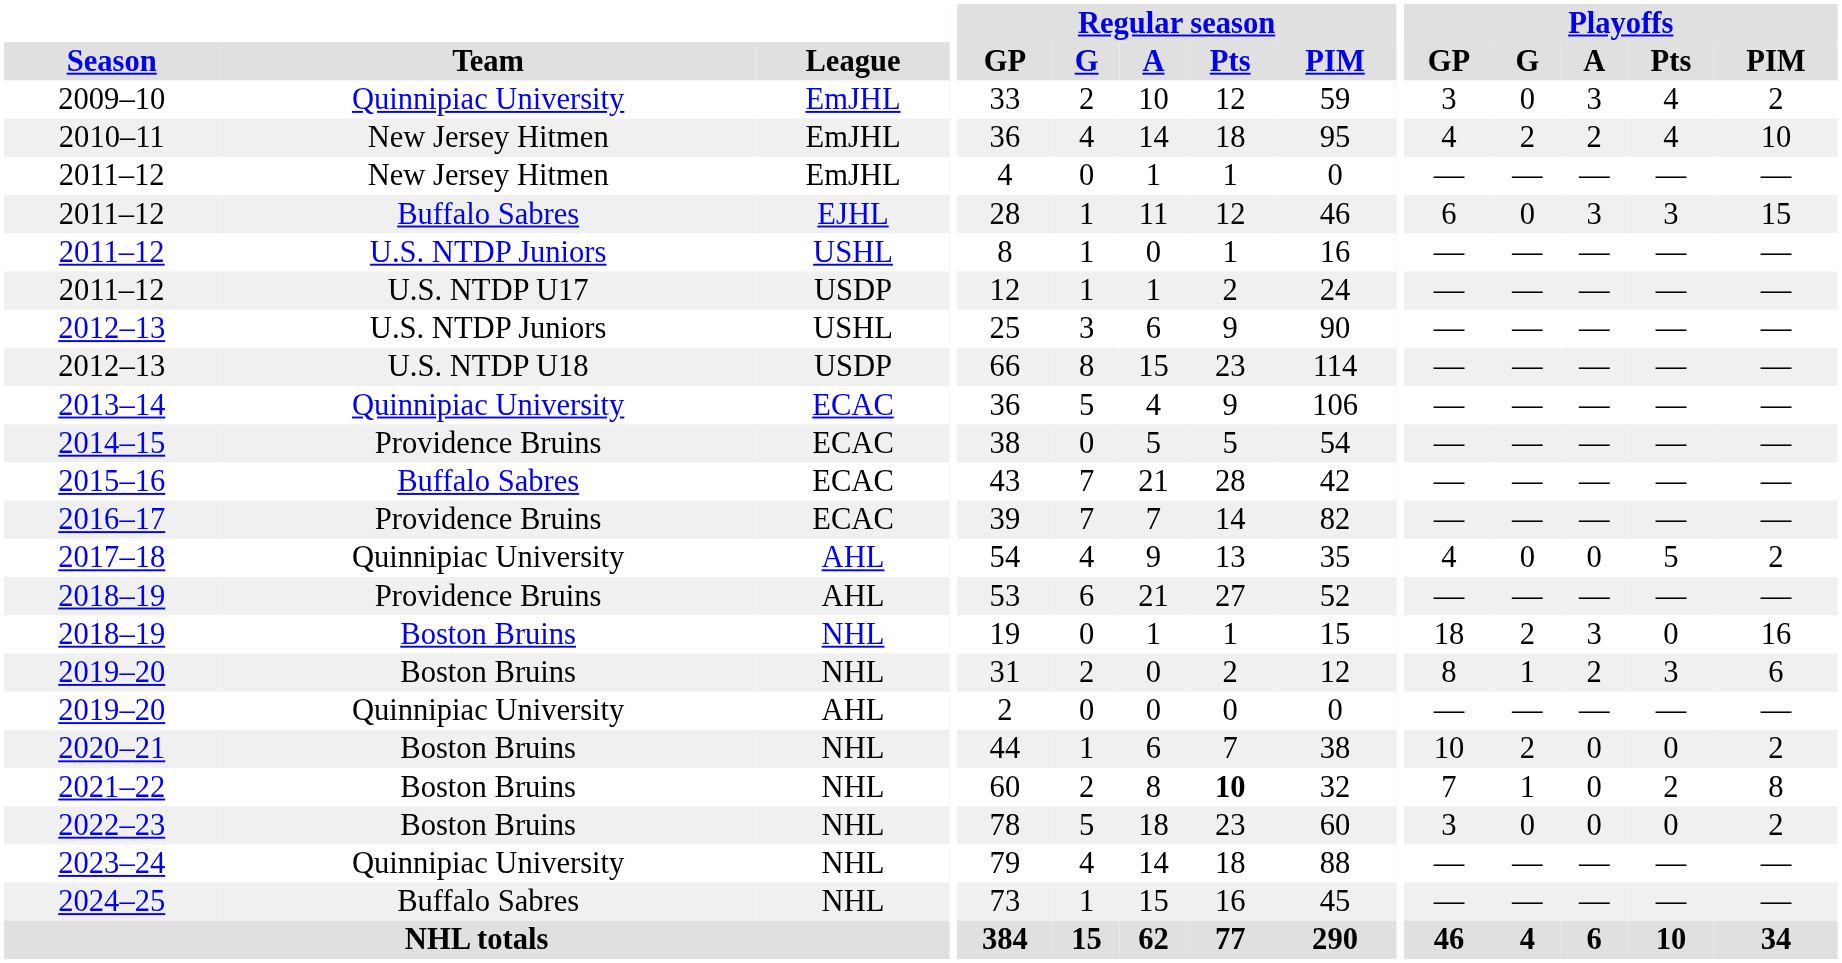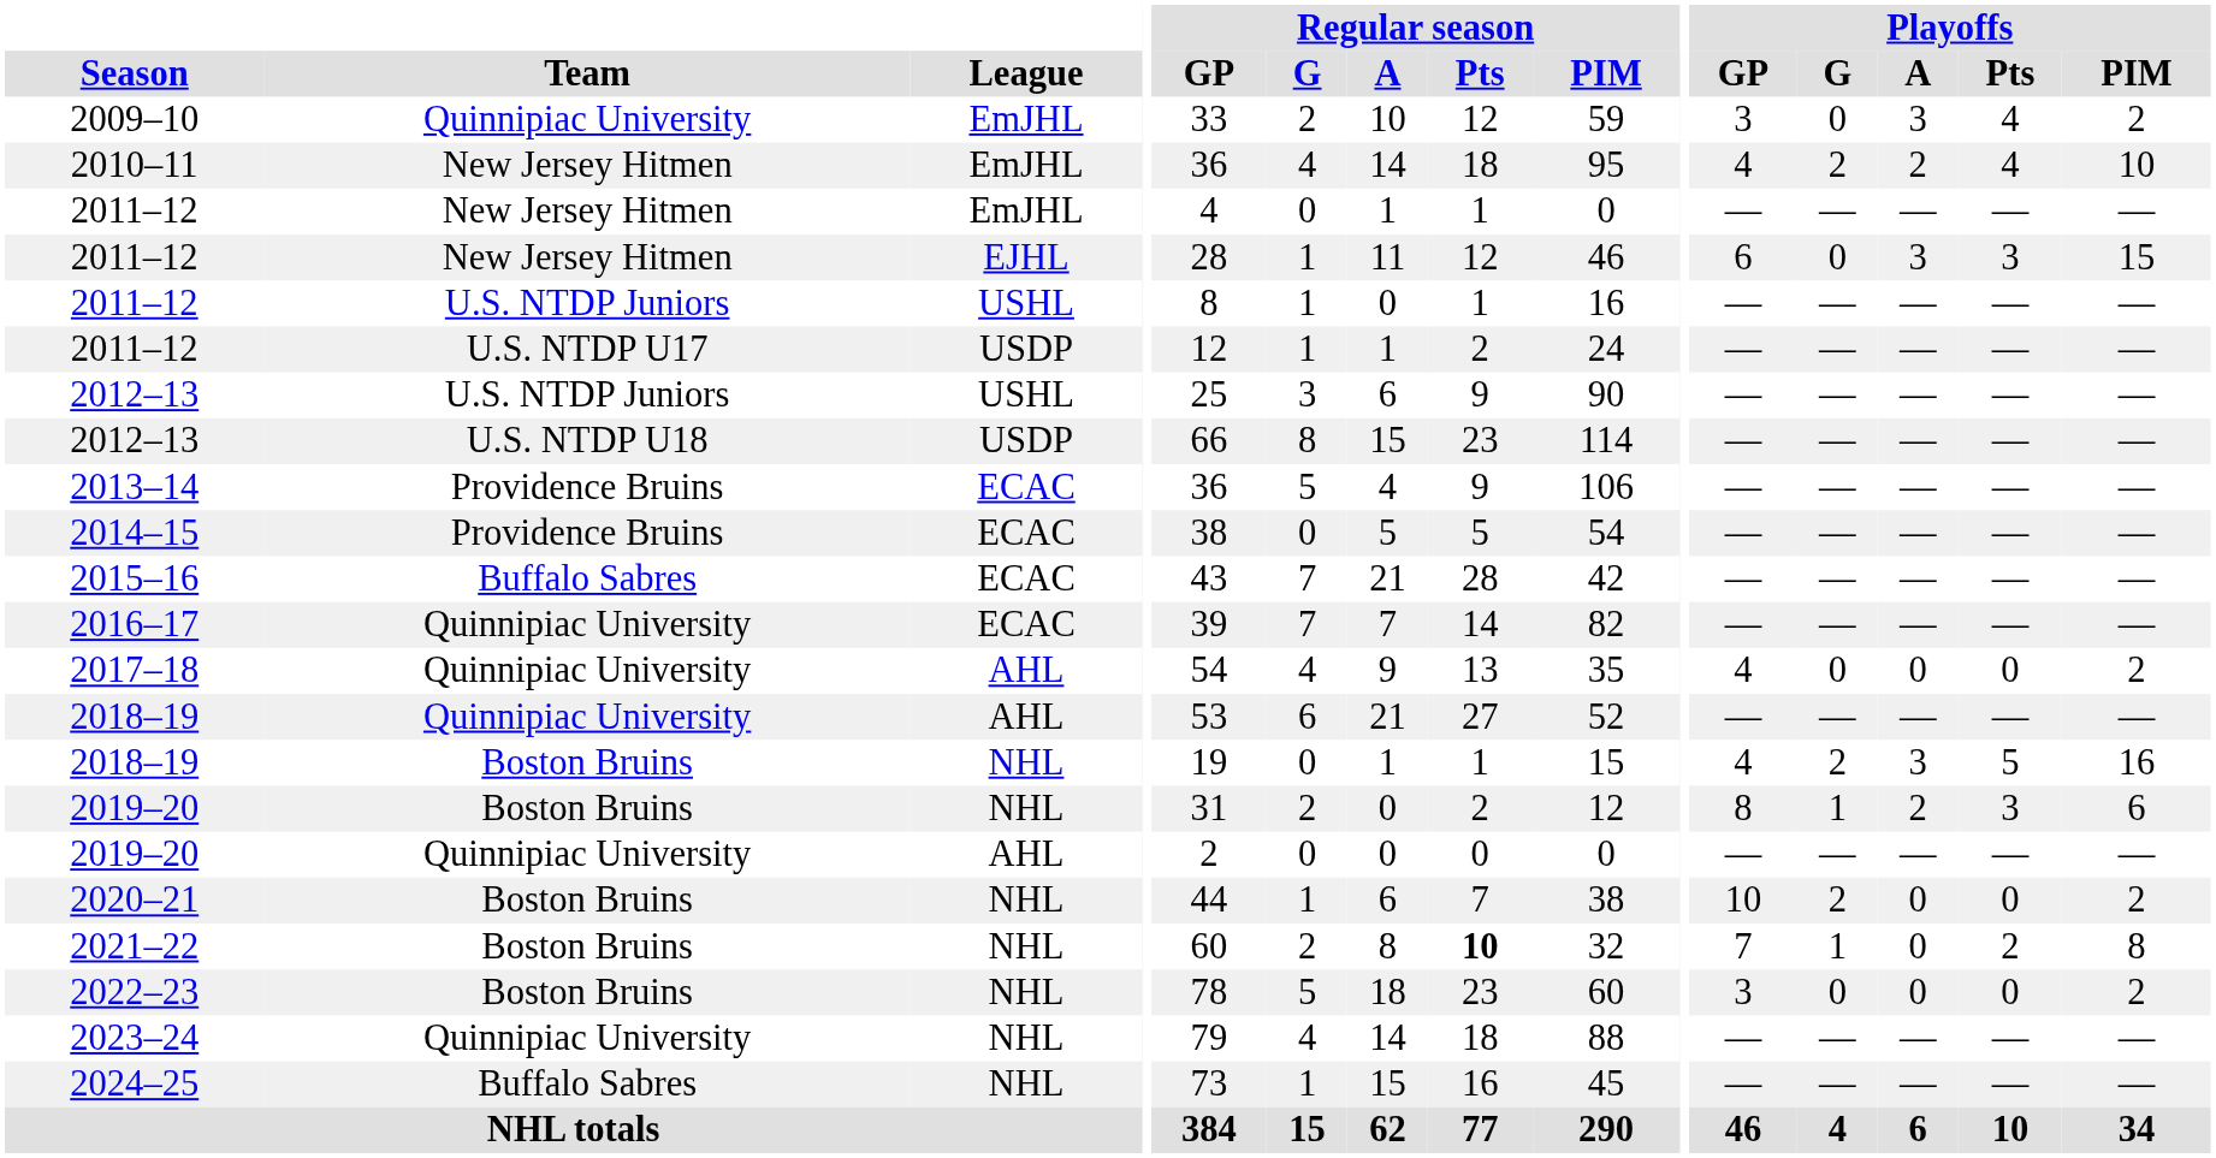 <table border="0" cellpadding="1" cellspacing="0" style="text-align:center; width:60em">
 <tr bgcolor="#e0e0e0">
 <th colspan="3" bgcolor="#ffffff"></th>
 <th rowspan="99" bgcolor="#ffffff"></th>
 <th colspan="5"><a href='#'>Regular season</a></th>
 <th rowspan="99" bgcolor="#ffffff"></th>
 <th colspan="5"><a href='#'>Playoffs</a></th>
 </tr>
 <tr bgcolor="#e0e0e0">
 <th><a href='#'>Season</a></th>
 <th>Team</th>
 <th>League</th>
 <th>GP</th>
 <th><a href='#'>G</a></th>
 <th><a href='#'>A</a></th>
 <th><a href='#'>Pts</a></th>
 <th><a href='#'>PIM</a></th>
 <th>GP</th>
 <th>G</th>
 <th>A</th>
 <th>Pts</th>
 <th>PIM</th>
 </tr>
 <tr>
 <td>2009–10</td>
 <td><a href='#'>Quinnipiac University</a></td>
 <td><a href='#'>EmJHL</a></td>
 <td>33</td>
 <td>2</td>
 <td>10</td>
 <td>12</td>
 <td>59</td>
 <td>3</td>
 <td>0</td>
 <td>3</td>
 <td>4</td>
 <td>2</td>
 </tr>
 <tr bgcolor="#f0f0f0">
 <td>2010–11</td>
 <td>New Jersey Hitmen</td>
 <td>EmJHL</td>
 <td>36</td>
 <td>4</td>
 <td>14</td>
 <td>18</td>
 <td>95</td>
 <td>4</td>
 <td>2</td>
 <td>2</td>
 <td>4</td>
 <td>10</td>
 </tr>
 <tr>
 <td>2011–12</td>
 <td>New Jersey Hitmen</td>
 <td>EmJHL</td>
 <td>4</td>
 <td>0</td>
 <td>1</td>
 <td>1</td>
 <td>0</td>
 <td>—</td>
 <td>—</td>
 <td>—</td>
 <td>—</td>
 <td>—</td>
 </tr>
 <tr bgcolor="#f0f0f0">
 <td>2011–12</td>
-<td><a href='#'>Buffalo Sabres</a></td>
+<td>New Jersey Hitmen</td>
 <td><a href='#'>EJHL</a></td>
 <td>28</td>
 <td>1</td>
 <td>11</td>
 <td>12</td>
 <td>46</td>
 <td>6</td>
 <td>0</td>
 <td>3</td>
 <td>3</td>
 <td>15</td>
 </tr>
 <tr>
 <td><a href='#'>2011–12</a></td>
 <td><a href='#'>U.S. NTDP Juniors</a></td>
 <td><a href='#'>USHL</a></td>
 <td>8</td>
 <td>1</td>
 <td>0</td>
 <td>1</td>
 <td>16</td>
 <td>—</td>
 <td>—</td>
 <td>—</td>
 <td>—</td>
 <td>—</td>
 </tr>
 <tr bgcolor="#f0f0f0">
 <td>2011–12</td>
 <td>U.S. NTDP U17</td>
 <td>USDP</td>
 <td>12</td>
 <td>1</td>
 <td>1</td>
 <td>2</td>
 <td>24</td>
 <td>—</td>
 <td>—</td>
 <td>—</td>
 <td>—</td>
 <td>—</td>
 </tr>
 <tr>
 <td><a href='#'>2012–13</a></td>
 <td>U.S. NTDP Juniors</td>
 <td>USHL</td>
 <td>25</td>
 <td>3</td>
 <td>6</td>
 <td>9</td>
 <td>90</td>
 <td>—</td>
 <td>—</td>
 <td>—</td>
 <td>—</td>
 <td>—</td>
 </tr>
 <tr bgcolor="#f0f0f0">
 <td>2012–13</td>
 <td>U.S. NTDP U18</td>
 <td>USDP</td>
 <td>66</td>
 <td>8</td>
 <td>15</td>
 <td>23</td>
 <td>114</td>
 <td>—</td>
 <td>—</td>
 <td>—</td>
 <td>—</td>
 <td>—</td>
 </tr>
 <tr>
 <td><a href='#'>2013–14</a></td>
-<td><a href='#'>Quinnipiac University</a></td>
+<td>Providence Bruins</td>
 <td><a href='#'>ECAC</a></td>
 <td>36</td>
 <td>5</td>
 <td>4</td>
 <td>9</td>
 <td>106</td>
 <td>—</td>
 <td>—</td>
 <td>—</td>
 <td>—</td>
 <td>—</td>
 </tr>
 <tr bgcolor="#f0f0f0">
 <td><a href='#'>2014–15</a></td>
 <td>Providence Bruins</td>
 <td>ECAC</td>
 <td>38</td>
 <td>0</td>
 <td>5</td>
 <td>5</td>
 <td>54</td>
 <td>—</td>
 <td>—</td>
 <td>—</td>
 <td>—</td>
 <td>—</td>
 </tr>
 <tr>
 <td><a href='#'>2015–16</a></td>
 <td><a href='#'>Buffalo Sabres</a></td>
 <td>ECAC</td>
 <td>43</td>
 <td>7</td>
 <td>21</td>
 <td>28</td>
 <td>42</td>
 <td>—</td>
 <td>—</td>
 <td>—</td>
 <td>—</td>
 <td>—</td>
 </tr>
 <tr bgcolor="#f0f0f0">
 <td><a href='#'>2016–17</a></td>
-<td>Providence Bruins</td>
+<td>Quinnipiac University</td>
 <td>ECAC</td>
 <td>39</td>
 <td>7</td>
 <td>7</td>
 <td>14</td>
 <td>82</td>
 <td>—</td>
 <td>—</td>
 <td>—</td>
 <td>—</td>
 <td>—</td>
 </tr>
 <tr>
 <td><a href='#'>2017–18</a></td>
 <td>Quinnipiac University</td>
 <td><a href='#'>AHL</a></td>
 <td>54</td>
 <td>4</td>
 <td>9</td>
 <td>13</td>
 <td>35</td>
 <td>4</td>
 <td>0</td>
 <td>0</td>
-<td>5</td>
+<td>0</td>
 <td>2</td>
 </tr>
 <tr bgcolor="#f0f0f0">
 <td><a href='#'>2018–19</a></td>
-<td>Providence Bruins</td>
+<td><a href='#'>Quinnipiac University</a></td>
 <td>AHL</td>
 <td>53</td>
 <td>6</td>
 <td>21</td>
 <td>27</td>
 <td>52</td>
 <td>—</td>
 <td>—</td>
 <td>—</td>
 <td>—</td>
 <td>—</td>
 </tr>
 <tr>
 <td><a href='#'>2018–19</a></td>
 <td><a href='#'>Boston Bruins</a></td>
 <td><a href='#'>NHL</a></td>
 <td>19</td>
 <td>0</td>
 <td>1</td>
 <td>1</td>
 <td>15</td>
-<td>18</td>
+<td>4</td>
 <td>2</td>
 <td>3</td>
-<td>0</td>
+<td>5</td>
 <td>16</td>
 </tr>
 <tr bgcolor="#f0f0f0">
 <td><a href='#'>2019–20</a></td>
 <td>Boston Bruins</td>
 <td>NHL</td>
 <td>31</td>
 <td>2</td>
 <td>0</td>
 <td>2</td>
 <td>12</td>
 <td>8</td>
 <td>1</td>
 <td>2</td>
 <td>3</td>
 <td>6</td>
 </tr>
 <tr>
 <td><a href='#'>2019–20</a></td>
 <td>Quinnipiac University</td>
 <td>AHL</td>
 <td>2</td>
 <td>0</td>
 <td>0</td>
 <td>0</td>
 <td>0</td>
 <td>—</td>
 <td>—</td>
 <td>—</td>
 <td>—</td>
 <td>—</td>
 </tr>
 <tr bgcolor="#f0f0f0">
 <td><a href='#'>2020–21</a></td>
 <td>Boston Bruins</td>
 <td>NHL</td>
 <td>44</td>
 <td>1</td>
 <td>6</td>
 <td>7</td>
 <td>38</td>
 <td>10</td>
 <td>2</td>
 <td>0</td>
 <td>0</td>
 <td>2</td>
 </tr>
 <tr>
 <td><a href='#'>2021–22</a></td>
 <td>Boston Bruins</td>
 <td>NHL</td>
 <td>60</td>
 <td>2</td>
 <td>8</td>
 <td><strong>10</strong></td>
 <td>32</td>
 <td>7</td>
 <td>1</td>
 <td>0</td>
 <td>2</td>
 <td>8</td>
 </tr>
 <tr bgcolor="#f0f0f0">
 <td><a href='#'>2022–23</a></td>
 <td>Boston Bruins</td>
 <td>NHL</td>
 <td>78</td>
 <td>5</td>
 <td>18</td>
 <td>23</td>
 <td>60</td>
 <td>3</td>
 <td>0</td>
 <td>0</td>
 <td>0</td>
 <td>2</td>
 </tr>
 <tr>
 <td><a href='#'>2023–24</a></td>
 <td>Quinnipiac University</td>
 <td>NHL</td>
 <td>79</td>
 <td>4</td>
 <td>14</td>
 <td>18</td>
 <td>88</td>
 <td>—</td>
 <td>—</td>
 <td>—</td>
 <td>—</td>
 <td>—</td>
 </tr>
 <tr bgcolor="#f0f0f0">
 <td><a href='#'>2024–25</a></td>
 <td>Buffalo Sabres</td>
 <td>NHL</td>
 <td>73</td>
 <td>1</td>
 <td>15</td>
 <td>16</td>
 <td>45</td>
 <td>—</td>
 <td>—</td>
 <td>—</td>
 <td>—</td>
 <td>—</td>
 </tr>
 <tr bgcolor="#e0e0e0">
 <th colspan="3">NHL totals</th>
 <th>384</th>
 <th>15</th>
 <th>62</th>
 <th>77</th>
 <th>290</th>
 <th>46</th>
 <th>4</th>
 <th>6</th>
 <th>10</th>
 <th>34</th>
 </tr>
 </table>
